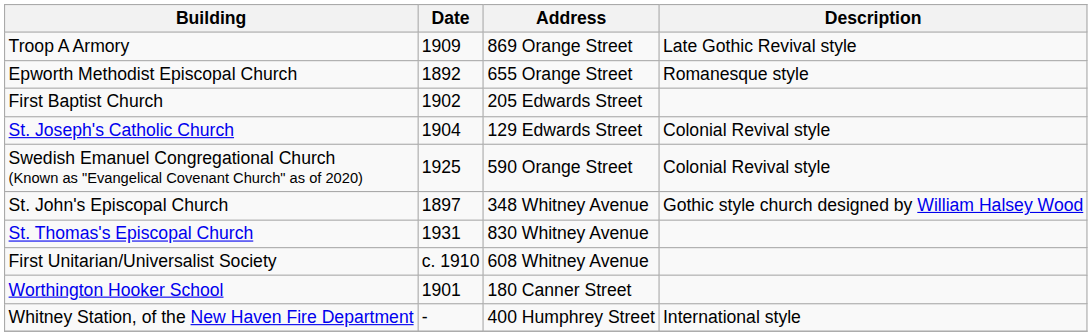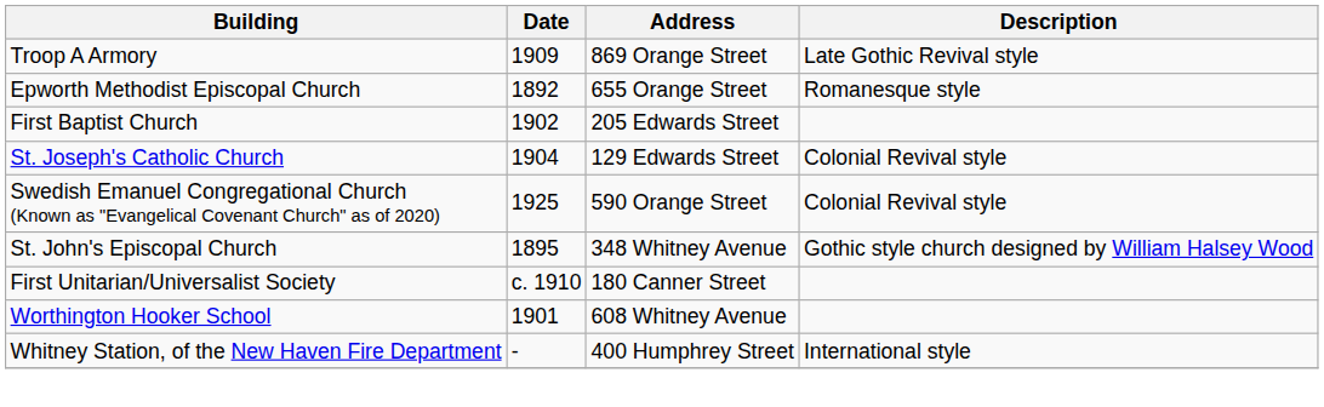 <table class="wikitable sortable">
 <tr>
 <th>Building</th>
 <th>Date</th>
 <th>Address</th>
 <th>Description<br></th>
 </tr>
 <tr>
 <td>Troop A Armory</td>
 <td>1909</td>
 <td>869 Orange Street</td>
 <td>Late Gothic Revival style</td>
 </tr>
 <tr>
 <td>Epworth Methodist Episcopal Church</td>
 <td>1892</td>
 <td>655 Orange Street</td>
 <td>Romanesque style </td>
 </tr>
 <tr>
 <td>First Baptist Church</td>
 <td>1902</td>
 <td>205 Edwards Street</td>
 <td designed by ></td>
 </tr>
 <tr>
 <td><a href='#'>St. Joseph's Catholic Church</a></td>
 <td>1904</td>
 <td>129 Edwards Street</td>
 <td>Colonial Revival style</td>
 </tr>
 <tr>
 <td>Swedish Emanuel Congregational Church <br><small>(Known as "Evangelical Covenant Church" as of 2020)</small></td>
 <td>1925</td>
 <td>590 Orange Street</td>
 <td>Colonial Revival style</td>
 </tr>
 <tr>
 <td>St. John's Episcopal Church</td>
-<td>1897</td>
+<td>1895</td>
 <td>348 Whitney Avenue</td>
 <td>Gothic style church designed by <a href='#'>William Halsey Wood</a><br></td>
 </tr>
 <tr>
-<td><a href='#'>St. Thomas's Episcopal Church</a></td>
-<td>1931</td>
-<td>830 Whitney Avenue</td>
-<td></td>
-</tr>
-<tr>
 <td>First Unitarian/Universalist Society</td>
 <td>c. 1910</td>
-<td>608 Whitney Avenue</td>
+<td>180 Canner Street</td>
 </tr>
 <tr>
 <td><a href='#'>Worthington Hooker School</a></td>
 <td>1901</td>
-<td>180 Canner Street</td>
+<td>608 Whitney Avenue</td>
 <td></td>
 </tr>
 <tr>
 <td>Whitney Station, of the <a href='#'>New Haven Fire Department</a></td>
 <td>-</td>
 <td>400 Humphrey Street</td>
 <td>International style</td>
 </tr>
 <tr>
 </tr>
 </table>
